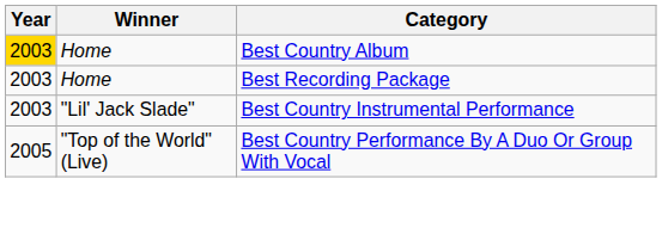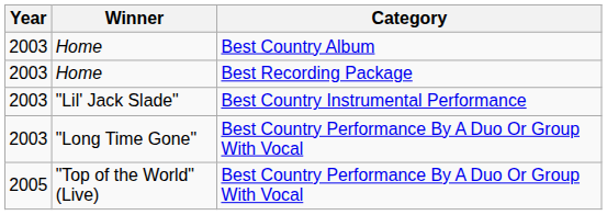 <table style="width:550px;" class="wikitable">
 <tr>
 <th align="left">Year</th>
 <th align="left">Winner</th>
 <th align="left">Category</th>
 </tr>
 <tr>
-<td align="left" style="background: gold;">2003</td>
+<td align="left">2003</td>
 <td align="left"><em>Home</em></td>
 <td align="left"><a href='#'>Best Country Album</a></td>
 </tr>
 <tr>
 <td align="left">2003</td>
 <td align="left"><em>Home</em></td>
 <td align="left"><a href='#'>Best Recording Package</a></td>
 </tr>
 <tr>
 <td align="left">2003</td>
 <td align="left">"Lil' Jack Slade"</td>
 <td align="left"><a href='#'>Best Country Instrumental Performance</a></td>
 </tr>
 <tr>
+<td align="left">2003</td>
+<td align="left">"Long Time Gone"</td>
+<td align="left"><a href='#'>Best Country Performance By A Duo Or Group With Vocal</a></td>
+</tr>
+<tr>
 <td align="left">2005</td>
 <td align="left">"Top of the World"(Live)</td>
 <td align="left"><a href='#'>Best Country Performance By A Duo Or Group With Vocal</a></td>
 </tr>
 </table>
